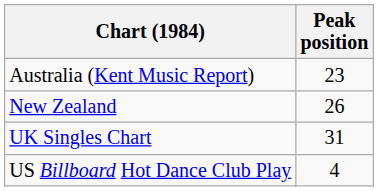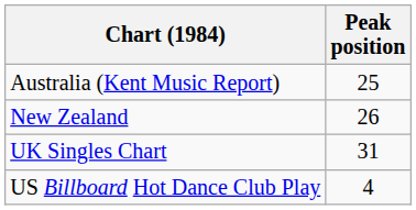 <table class="wikitable sortable">
 <tr>
 <th>Chart (1984)</th>
 <th>Peak<br>position</th>
 </tr>
 <tr>
 <td>Australia (<a href='#'>Kent Music Report</a>)</td>
-<td align="center">23</td>
+<td align="center">25</td>
 </tr>
 <tr>
 <td><a href='#'>New Zealand</a></td>
 <td align="center">26</td>
 </tr>
 <tr>
 <td><a href='#'>UK Singles Chart</a></td>
 <td align="center">31</td>
 </tr>
 <tr>
 <td>US <em><a href='#'>Billboard</a></em> <a href='#'>Hot Dance Club Play</a></td>
 <td align="center">4</td>
 </tr>
 </table>
